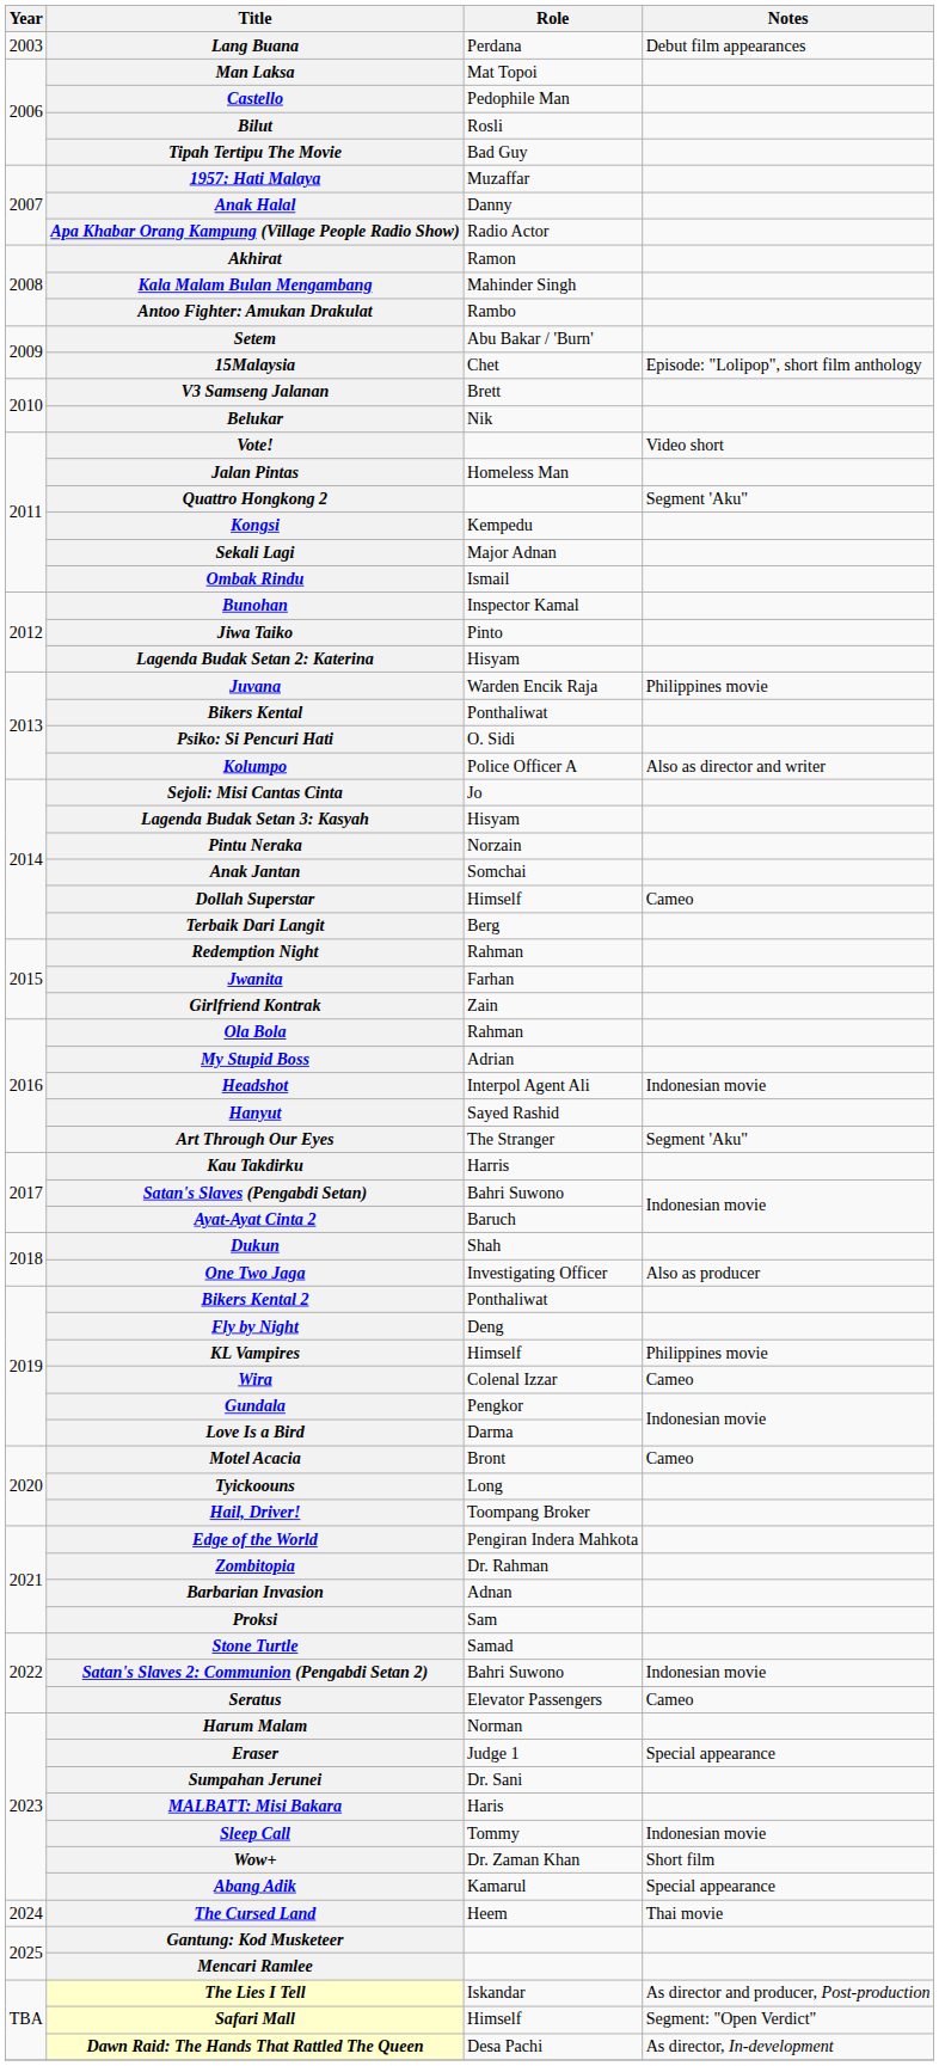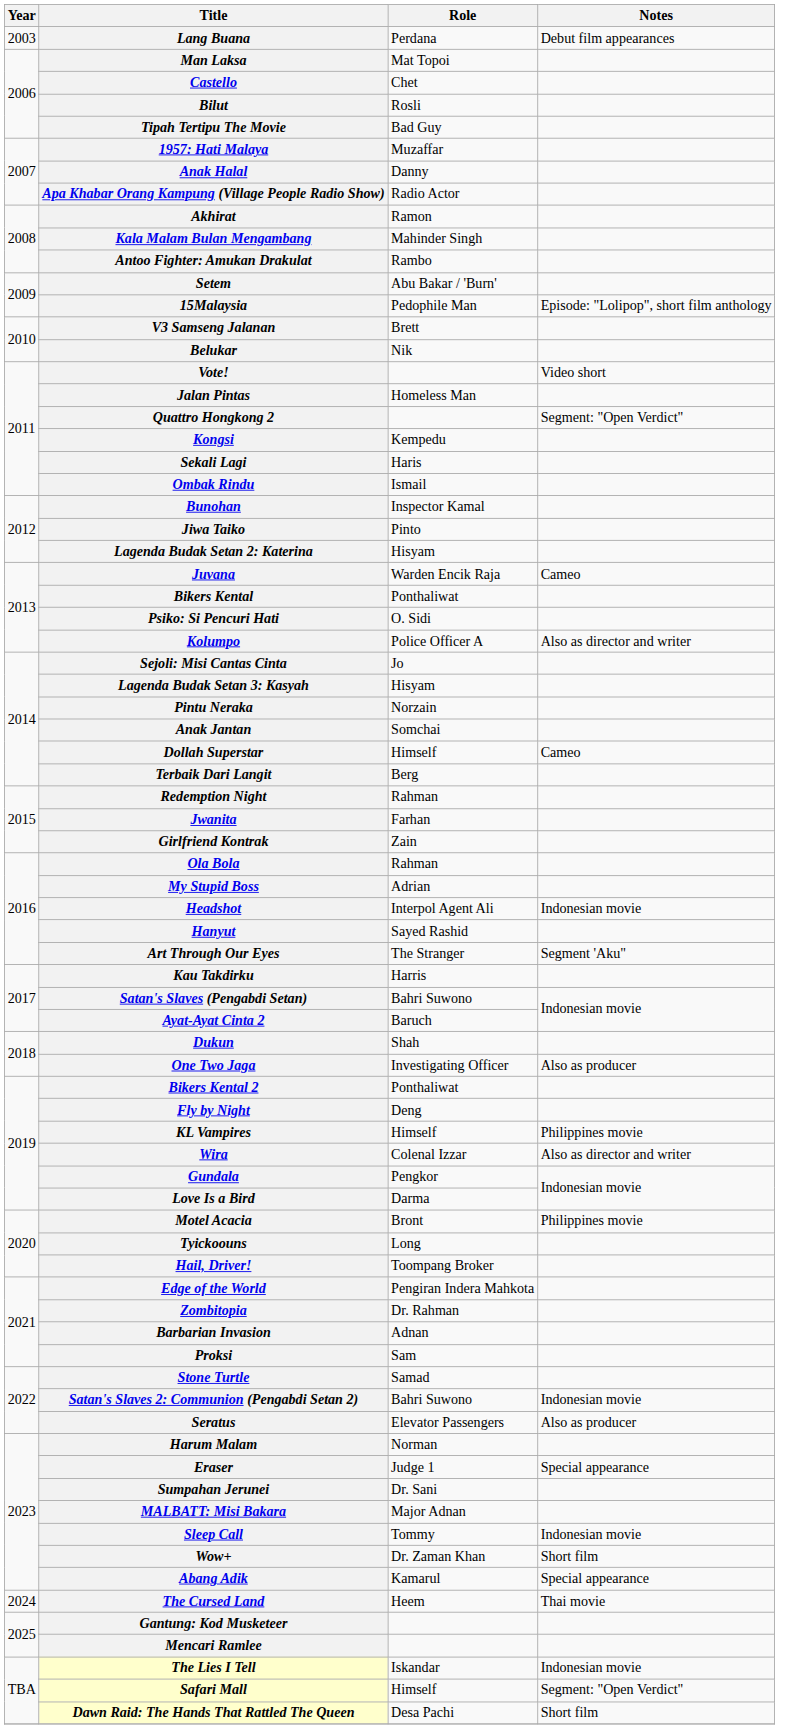 <table class="wikitable">
 <tr>
 <th>Year</th>
 <th>Title</th>
 <th>Role</th>
 <th>Notes</th>
 </tr>
 <tr>
 <td>2003</td>
 <th><em>Lang Buana</em></th>
 <td>Perdana</td>
 <td>Debut film appearances</td>
 </tr>
 <tr>
 <td rowspan="4">2006</td>
 <th><em>Man Laksa</em></th>
 <td>Mat Topoi</td>
 <td></td>
 </tr>
 <tr>
 <th><em><a href='#'>Castello</a></em></th>
-<td>Pedophile Man</td>
+<td>Chet</td>
 <td></td>
 </tr>
 <tr>
 <th><em>Bilut</em></th>
 <td>Rosli</td>
 <td></td>
 </tr>
 <tr>
 <th><em>Tipah Tertipu The Movie</em></th>
 <td>Bad Guy</td>
 <td></td>
 </tr>
 <tr>
 <td rowspan="3">2007</td>
 <th><em><a href='#'>1957: Hati Malaya</a></em></th>
 <td>Muzaffar</td>
 <td></td>
 </tr>
 <tr>
 <th><em><a href='#'>Anak Halal</a></em></th>
 <td>Danny</td>
 <td></td>
 </tr>
 <tr>
 <th><em><a href='#'>Apa Khabar Orang Kampung</a> (Village People Radio Show)</em></th>
 <td>Radio Actor</td>
 <td></td>
 </tr>
 <tr>
 <td rowspan="3">2008</td>
 <th><em>Akhirat</em></th>
 <td>Ramon</td>
 <td></td>
 </tr>
 <tr>
 <th><em><a href='#'>Kala Malam Bulan Mengambang</a></em></th>
 <td>Mahinder Singh</td>
 <td></td>
 </tr>
 <tr>
 <th><em>Antoo Fighter: Amukan Drakulat</em></th>
 <td>Rambo</td>
 <td></td>
 </tr>
 <tr>
 <td rowspan="2">2009</td>
 <th><em>Setem</em></th>
 <td>Abu Bakar / 'Burn'</td>
 <td></td>
 </tr>
 <tr>
 <th><em>15Malaysia</em></th>
-<td>Chet</td>
+<td>Pedophile Man</td>
 <td>Episode: "Lolipop", short film anthology</td>
 </tr>
 <tr>
 <td rowspan="2">2010</td>
 <th><em>V3 Samseng Jalanan</em></th>
 <td>Brett</td>
 <td></td>
 </tr>
 <tr>
 <th><em>Belukar</em></th>
 <td>Nik</td>
 <td></td>
 </tr>
 <tr>
 <td rowspan="6">2011</td>
 <th><em>Vote!</em></th>
 <td></td>
 <td>Video short</td>
 </tr>
 <tr>
 <th><em>Jalan Pintas</em></th>
 <td>Homeless Man</td>
 <td></td>
 </tr>
 <tr>
 <th><em>Quattro Hongkong 2</em></th>
 <td></td>
-<td>Segment 'Aku"</td>
+<td>Segment: "Open Verdict" </td>
 </tr>
 <tr>
 <th><em><a href='#'>Kongsi</a></em></th>
 <td>Kempedu</td>
 <td></td>
 </tr>
 <tr>
 <th><em>Sekali Lagi</em></th>
-<td>Major Adnan</td>
+<td>Haris</td>
 <td></td>
 </tr>
 <tr>
 <th><em><a href='#'>Ombak Rindu</a></em></th>
 <td>Ismail</td>
 <td></td>
 </tr>
 <tr>
 <td rowspan="3">2012</td>
 <th><em><a href='#'>Bunohan</a></em></th>
 <td>Inspector Kamal</td>
 <td></td>
 </tr>
 <tr>
 <th><em>Jiwa Taiko</em></th>
 <td>Pinto</td>
 <td></td>
 </tr>
 <tr>
 <th><em>Lagenda Budak Setan 2: Katerina</em></th>
 <td>Hisyam</td>
 <td></td>
 </tr>
 <tr>
 <td rowspan="4">2013</td>
 <th><em><a href='#'>Juvana</a></em></th>
 <td>Warden Encik Raja</td>
-<td>Philippines movie</td>
+<td>Cameo</td>
 </tr>
 <tr>
 <th><em>Bikers Kental</em></th>
 <td>Ponthaliwat</td>
 <td></td>
 </tr>
 <tr>
 <th><em>Psiko: Si Pencuri Hati</em></th>
 <td>O. Sidi</td>
 <td></td>
 </tr>
 <tr>
 <th><em><a href='#'>Kolumpo</a></em></th>
 <td>Police Officer A</td>
 <td>Also as director and writer</td>
 </tr>
 <tr>
 <td rowspan="6">2014</td>
 <th><em>Sejoli: Misi Cantas Cinta</em></th>
 <td>Jo</td>
 <td></td>
 </tr>
 <tr>
 <th><em>Lagenda Budak Setan 3: Kasyah</em></th>
 <td>Hisyam</td>
 <td></td>
 </tr>
 <tr>
 <th><em>Pintu Neraka</em></th>
 <td>Norzain</td>
 <td></td>
 </tr>
 <tr>
 <th><em>Anak Jantan</em></th>
 <td>Somchai</td>
 <td></td>
 </tr>
 <tr>
 <th><em>Dollah Superstar</em></th>
 <td>Himself</td>
 <td>Cameo</td>
 </tr>
 <tr>
 <th><em>Terbaik Dari Langit</em></th>
 <td>Berg</td>
 <td></td>
 </tr>
 <tr>
 <td rowspan="3">2015</td>
 <th><em>Redemption Night</em></th>
 <td>Rahman</td>
 <td></td>
 </tr>
 <tr>
 <th><em><a href='#'>Jwanita</a></em></th>
 <td>Farhan</td>
 <td></td>
 </tr>
 <tr>
 <th><em>Girlfriend Kontrak</em></th>
 <td>Zain</td>
 <td></td>
 </tr>
 <tr>
 <td rowspan="5">2016</td>
 <th><em><a href='#'>Ola Bola</a></em></th>
 <td>Rahman</td>
 <td></td>
 </tr>
 <tr>
 <th><em><a href='#'>My Stupid Boss</a></em></th>
 <td>Adrian</td>
 <td></td>
 </tr>
 <tr>
 <th><em><a href='#'>Headshot</a></em></th>
 <td>Interpol Agent Ali</td>
 <td>Indonesian movie</td>
 </tr>
 <tr>
 <th><em><a href='#'>Hanyut</a></em></th>
 <td>Sayed Rashid</td>
 <td></td>
 </tr>
 <tr>
 <th><em>Art Through Our Eyes</em></th>
 <td>The Stranger</td>
 <td>Segment 'Aku"</td>
 </tr>
 <tr>
 <td rowspan="3">2017</td>
 <th><em>Kau Takdirku</em></th>
 <td>Harris</td>
 <td></td>
 </tr>
 <tr>
 <th><em><a href='#'>Satan's Slaves</a> (Pengabdi Setan)</em></th>
 <td>Bahri Suwono</td>
 <td rowspan="2">Indonesian movie</td>
 </tr>
 <tr>
 <th><em><a href='#'>Ayat-Ayat Cinta 2</a></em></th>
 <td>Baruch</td>
 </tr>
 <tr>
 <td rowspan="2">2018</td>
 <th><em><a href='#'>Dukun</a></em></th>
 <td>Shah</td>
 <td></td>
 </tr>
 <tr>
 <th><em><a href='#'>One Two Jaga</a></em></th>
 <td>Investigating Officer</td>
 <td>Also as producer</td>
 </tr>
 <tr>
 <td rowspan="6">2019</td>
 <th><em><a href='#'>Bikers Kental 2</a></em></th>
 <td>Ponthaliwat</td>
 <td></td>
 </tr>
 <tr>
 <th><em><a href='#'>Fly by Night</a></em></th>
 <td>Deng</td>
 <td></td>
 </tr>
 <tr>
 <th><em>KL Vampires</em></th>
 <td>Himself</td>
 <td>Philippines movie</td>
 </tr>
 <tr>
 <th><em><a href='#'>Wira</a></em></th>
 <td>Colenal Izzar</td>
-<td>Cameo</td>
+<td>Also as director and writer</td>
 </tr>
 <tr>
 <th><em><a href='#'>Gundala</a></em></th>
 <td>Pengkor</td>
 <td rowspan="2">Indonesian movie</td>
 </tr>
 <tr>
 <th><em>Love Is a Bird</em></th>
 <td>Darma</td>
 </tr>
 <tr>
 <td rowspan="3">2020</td>
 <th><em>Motel Acacia</em></th>
 <td>Bront</td>
-<td>Cameo</td>
+<td>Philippines movie</td>
 </tr>
 <tr>
 <th><em>Tyickoouns</em></th>
 <td>Long</td>
 <td></td>
 </tr>
 <tr>
 <th><em><a href='#'>Hail, Driver!</a></em></th>
 <td>Toompang Broker</td>
 <td></td>
 </tr>
 <tr>
 <td rowspan="4">2021</td>
 <th><em><a href='#'>Edge of the World</a></em></th>
 <td>Pengiran Indera Mahkota</td>
 <td></td>
 </tr>
 <tr>
 <th><em><a href='#'>Zombitopia</a></em></th>
 <td>Dr. Rahman</td>
 <td></td>
 </tr>
 <tr>
 <th><em>Barbarian Invasion</em></th>
 <td>Adnan</td>
 <td></td>
 </tr>
 <tr>
 <th><em>Proksi</em></th>
 <td>Sam</td>
 <td></td>
 </tr>
 <tr>
 <td rowspan="3">2022</td>
 <th><em><a href='#'>Stone Turtle</a></em></th>
 <td>Samad</td>
 <td></td>
 </tr>
 <tr>
 <th><em><a href='#'>Satan's Slaves 2: Communion</a> (Pengabdi Setan 2)</em></th>
 <td>Bahri Suwono</td>
 <td>Indonesian movie</td>
 </tr>
 <tr>
 <th><em>Seratus</em></th>
 <td>Elevator Passengers</td>
-<td>Cameo</td>
+<td>Also as producer</td>
 </tr>
 <tr>
 <td rowspan="7">2023</td>
 <th><em>Harum Malam</em></th>
 <td>Norman</td>
 <td></td>
 </tr>
 <tr>
 <th><em>Eraser</em></th>
 <td>Judge 1</td>
 <td>Special appearance</td>
 </tr>
 <tr>
 <th><em>Sumpahan Jerunei</em></th>
 <td>Dr. Sani</td>
 <td></td>
 </tr>
 <tr>
 <th><em><a href='#'>MALBATT: Misi Bakara</a></em></th>
-<td>Haris</td>
+<td>Major Adnan</td>
 <td></td>
 </tr>
 <tr>
 <th><em><a href='#'>Sleep Call</a></em></th>
 <td>Tommy</td>
 <td>Indonesian movie</td>
 </tr>
 <tr>
 <th><em>Wow+</em></th>
 <td>Dr. Zaman Khan</td>
 <td>Short film</td>
 </tr>
 <tr>
 <th><em><a href='#'>Abang Adik</a></em></th>
 <td>Kamarul</td>
 <td>Special appearance</td>
 </tr>
 <tr>
 <td>2024</td>
 <th><em><a href='#'>The Cursed Land</a></em></th>
 <td>Heem</td>
 <td>Thai movie</td>
 </tr>
 <tr>
 <td rowspan="2">2025</td>
 <th><em>Gantung: Kod Musketeer</em></th>
 <td></td>
 <td></td>
 </tr>
 <tr>
 <th><em>Mencari Ramlee</em></th>
 <td></td>
 <td></td>
 </tr>
 <tr>
 <td rowspan="3">TBA</td>
 <th style="background:#FFFFCC"><em>The Lies I Tell</em></th>
 <td>Iskandar</td>
-<td>As director and producer, <em>Post-production</em></td>
+<td>Indonesian movie</td>
 </tr>
 <tr>
 <th style="background:#FFFFCC;"><em>Safari Mall</em></th>
 <td>Himself</td>
 <td>Segment: "Open Verdict" </td>
 </tr>
 <tr>
 <th style="background:#FFFFCC;"><em>Dawn Raid: The Hands That Rattled The Queen</em></th>
 <td>Desa Pachi</td>
-<td>As director, <em>In-development</em></td>
+<td>Short film</td>
 </tr>
 <tr>
 </tr>
 </table>
